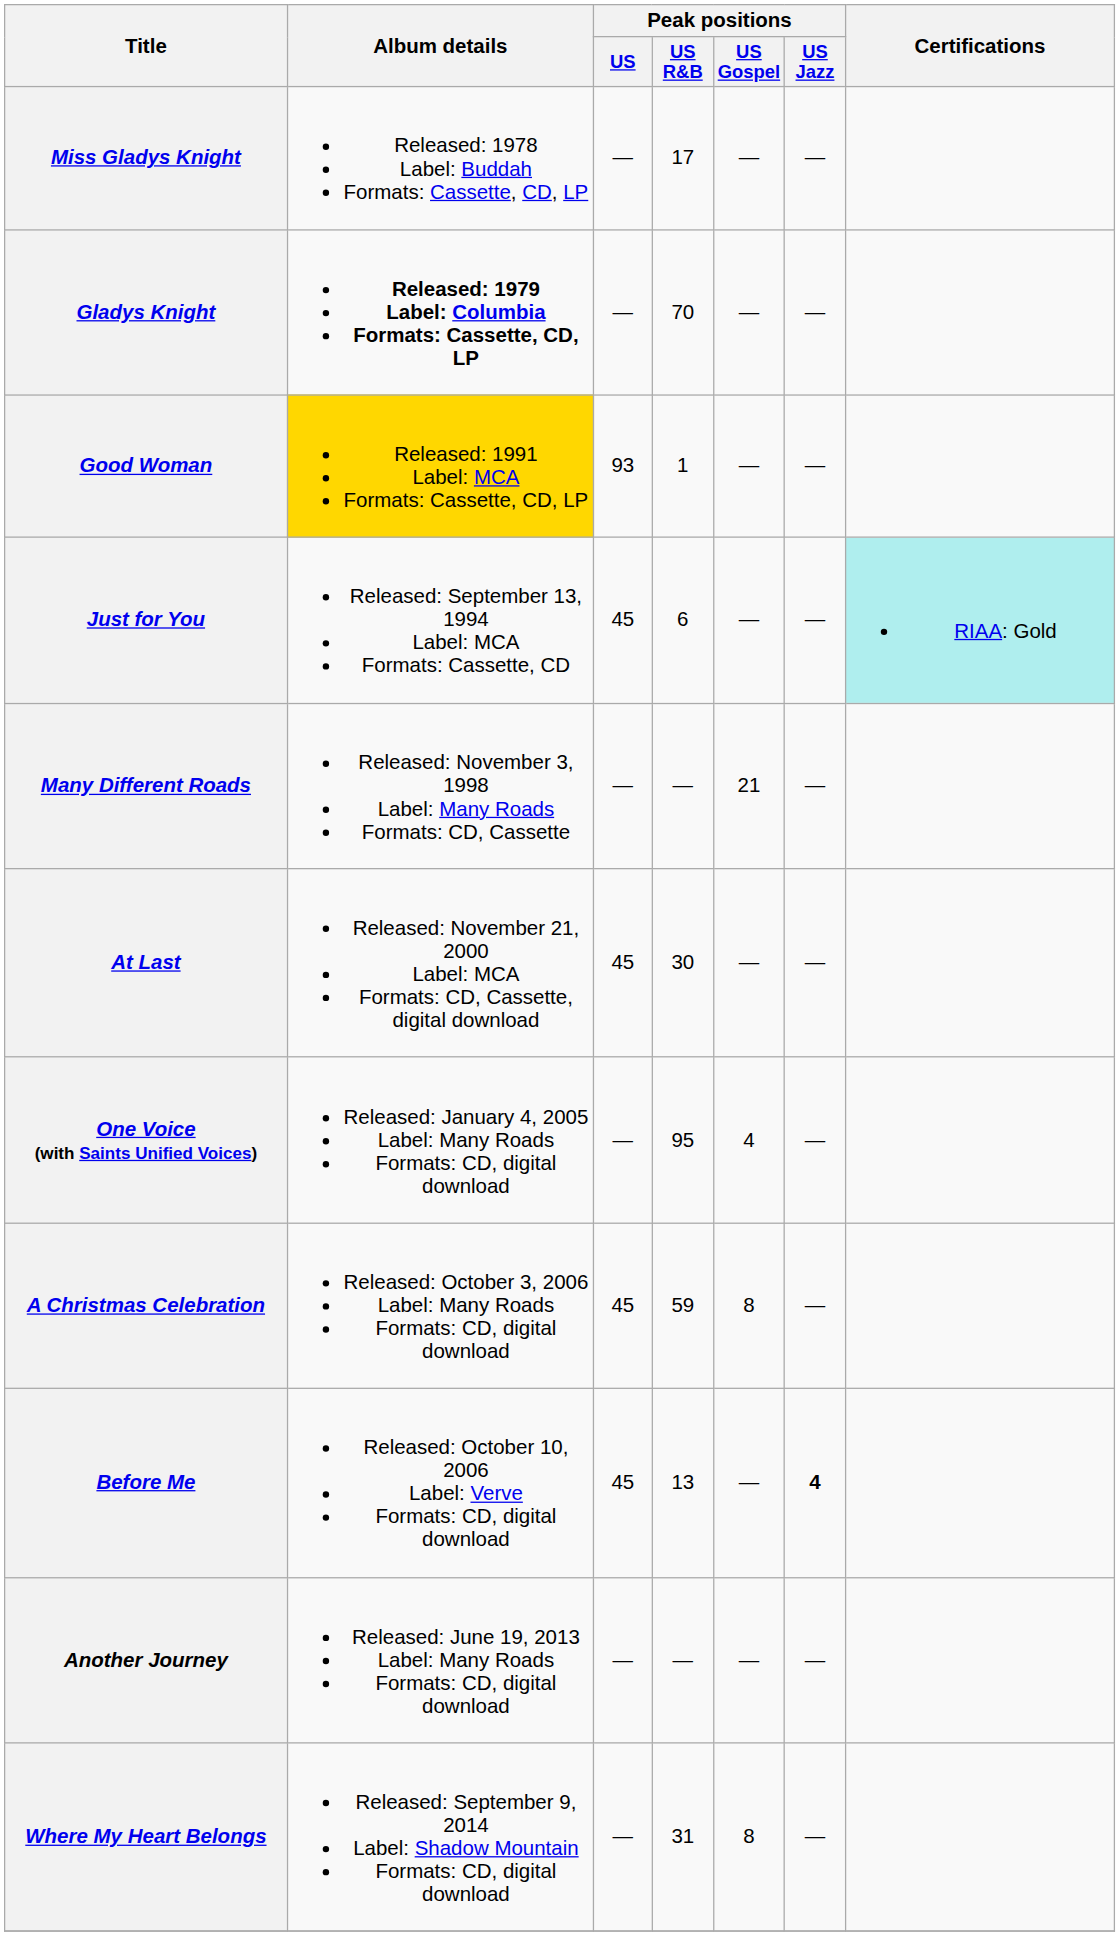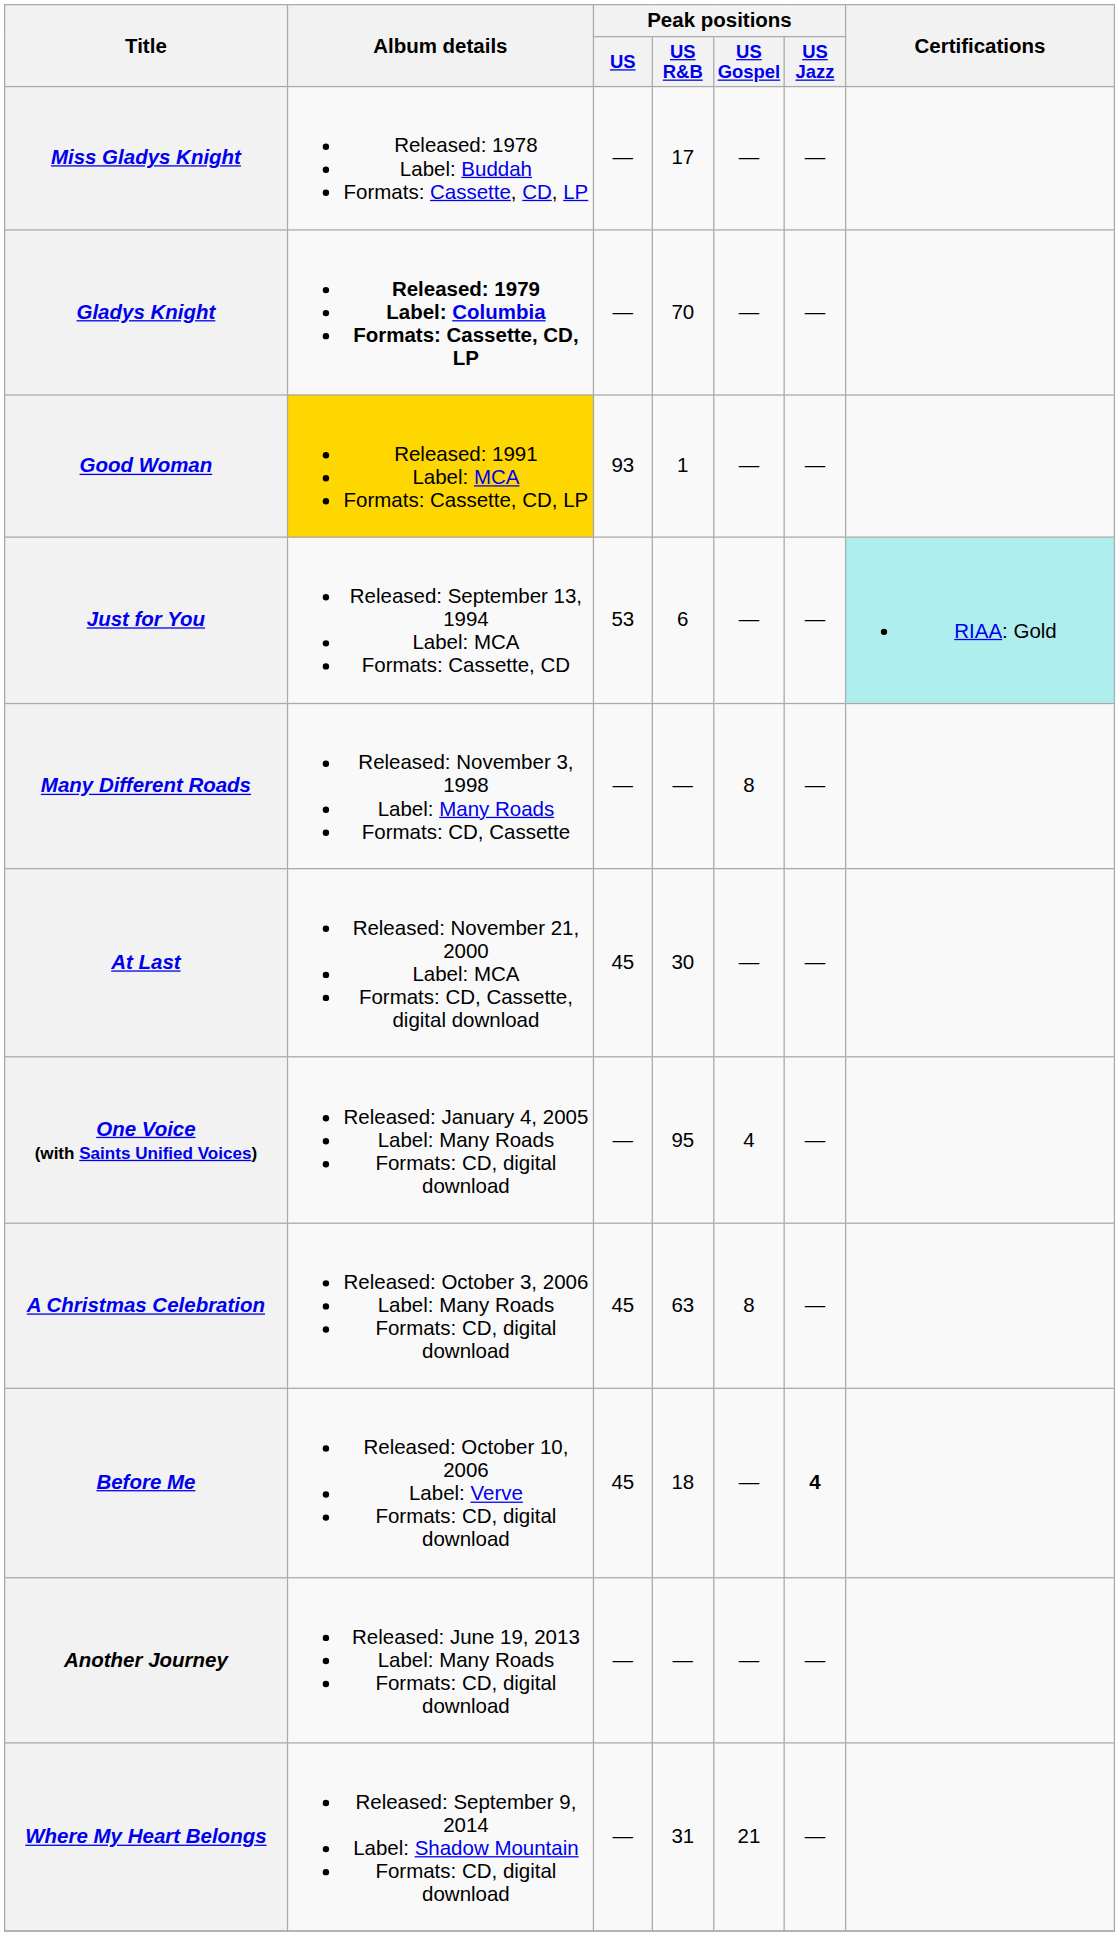 <table class="wikitable plainrowheaders" style="text-align:center;" border="1">
 <tr>
 <th scope="col" rowspan="2" style="width:15em;">Title</th>
 <th scope="col" rowspan="2" style="width:16em;">Album details</th>
 <th scope="col" colspan="4">Peak positions</th>
 <th scope="col" rowspan="2" style="width:14em;">Certifications</th>
 </tr>
 <tr>
 <th scope="col" style="width:3em;font-size:90%;"><a href='#'>US</a><br></th>
 <th scope="col" style="width:3em;font-size:90%;"><a href='#'>US<br>R&B</a><br></th>
 <th scope="col" style="width:3em;font-size:90%;"><a href='#'>US<br>Gospel</a><br></th>
 <th scope="col" style="width:3em;font-size:90%;"><a href='#'>US<br>Jazz</a><br></th>
 </tr>
 <tr>
 <th scope="row"><em><a href='#'>Miss Gladys Knight</a></em></th>
 <td><br><ul><li>Released: 1978</li><li>Label: <a href='#'>Buddah</a></li><li>Formats: <a href='#'>Cassette</a>, <a href='#'>CD</a>, <a href='#'>LP</a></li></ul></td>
 <td>—</td>
 <td>17</td>
 <td>—</td>
 <td>—</td>
 <td></td>
 </tr>
 <tr>
 <th scope="row"><em><a href='#'>Gladys Knight</a></em></th>
 <td><strong><br><ul><li>Released: 1979</li><li>Label: <a href='#'>Columbia</a></li><li>Formats: Cassette, CD, LP</li></ul></strong></td>
 <td>—</td>
 <td>70</td>
 <td>—</td>
 <td>—</td>
 <td></td>
 </tr>
 <tr>
 <th scope="row"><em><a href='#'>Good Woman</a></em></th>
 <td style="background: gold;"><br><ul><li>Released: 1991</li><li>Label: <a href='#'>MCA</a></li><li>Formats: Cassette, CD, LP</li></ul></td>
 <td>93</td>
 <td>1</td>
 <td>—</td>
 <td>—</td>
 <td></td>
 </tr>
 <tr>
 <th scope="row"><em><a href='#'>Just for You</a></em></th>
 <td><br><ul><li>Released: September 13, 1994</li><li>Label: MCA</li><li>Formats: Cassette, CD</li></ul></td>
-<td>45</td>
+<td>53</td>
 <td>6</td>
 <td>—</td>
 <td>—</td>
 <td style="background: paleturquoise;"><br><ul><li><a href='#'>RIAA</a>: Gold</li></ul></td>
 </tr>
 <tr>
 <th scope="row"><em><a href='#'>Many Different Roads</a></em></th>
 <td><br><ul><li>Released: November 3, 1998</li><li>Label: <a href='#'>Many Roads</a></li><li>Formats: CD, Cassette</li></ul></td>
 <td>—</td>
 <td>—</td>
-<td>21</td>
+<td>8</td>
 <td>—</td>
 <td></td>
 </tr>
 <tr>
 <th scope="row"><em><a href='#'>At Last</a></em></th>
 <td><br><ul><li>Released: November 21, 2000</li><li>Label: MCA</li><li>Formats: CD, Cassette, digital download</li></ul></td>
 <td>45</td>
 <td>30</td>
 <td>—</td>
 <td>—</td>
 <td></td>
 </tr>
 <tr>
 <th scope="row"><em><a href='#'>One Voice</a></em> <br> <small>(with <a href='#'>Saints Unified Voices</a>)</small></th>
 <td><br><ul><li>Released: January 4, 2005</li><li>Label: Many Roads</li><li>Formats: CD, digital download</li></ul></td>
 <td>—</td>
 <td>95</td>
 <td>4</td>
 <td>—</td>
 <td></td>
 </tr>
 <tr>
 <th scope="row"><em><a href='#'>A Christmas Celebration</a></em></th>
 <td><br><ul><li>Released: October 3, 2006</li><li>Label: Many Roads</li><li>Formats: CD, digital download</li></ul></td>
 <td>45</td>
-<td>59</td>
+<td>63</td>
 <td>8</td>
 <td>—</td>
 <td></td>
 </tr>
 <tr>
 <th scope="row"><em><a href='#'>Before Me</a></em></th>
 <td><br><ul><li>Released: October 10, 2006</li><li>Label: <a href='#'>Verve</a></li><li>Formats: CD, digital download</li></ul></td>
 <td>45</td>
-<td>13</td>
+<td>18</td>
 <td>—</td>
 <td><strong>4</strong></td>
 <td></td>
 </tr>
 <tr>
 <th scope="row"><em>Another Journey</em></th>
 <td><br><ul><li>Released: June 19, 2013</li><li>Label: Many Roads</li><li>Formats: CD, digital download</li></ul></td>
 <td>—</td>
 <td>—</td>
 <td>—</td>
 <td>—</td>
 <td></td>
 </tr>
 <tr>
 <th scope="row"><em><a href='#'>Where My Heart Belongs</a></em></th>
 <td><br><ul><li>Released: September 9, 2014</li><li>Label: <a href='#'>Shadow Mountain</a></li><li>Formats: CD, digital download</li></ul></td>
 <td>—</td>
 <td>31</td>
-<td>8</td>
+<td>21</td>
 <td>—</td>
 <td></td>
 </tr>
 <tr>
 </tr>
 </table>
